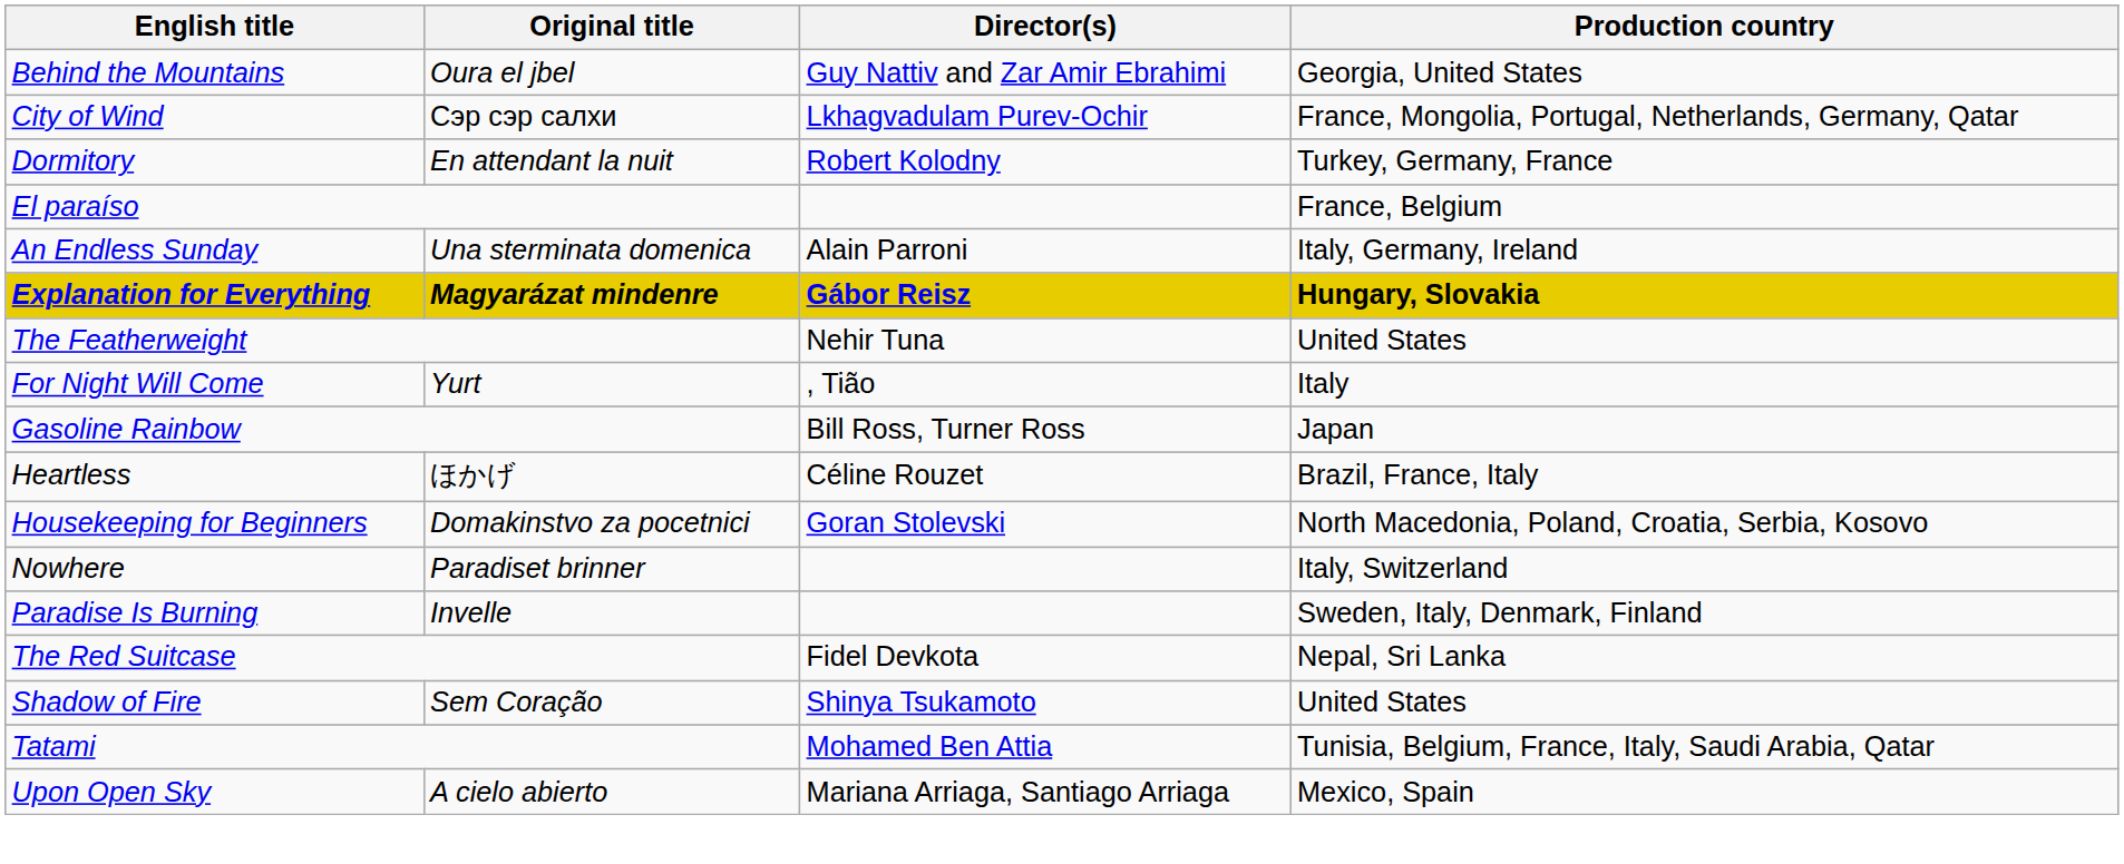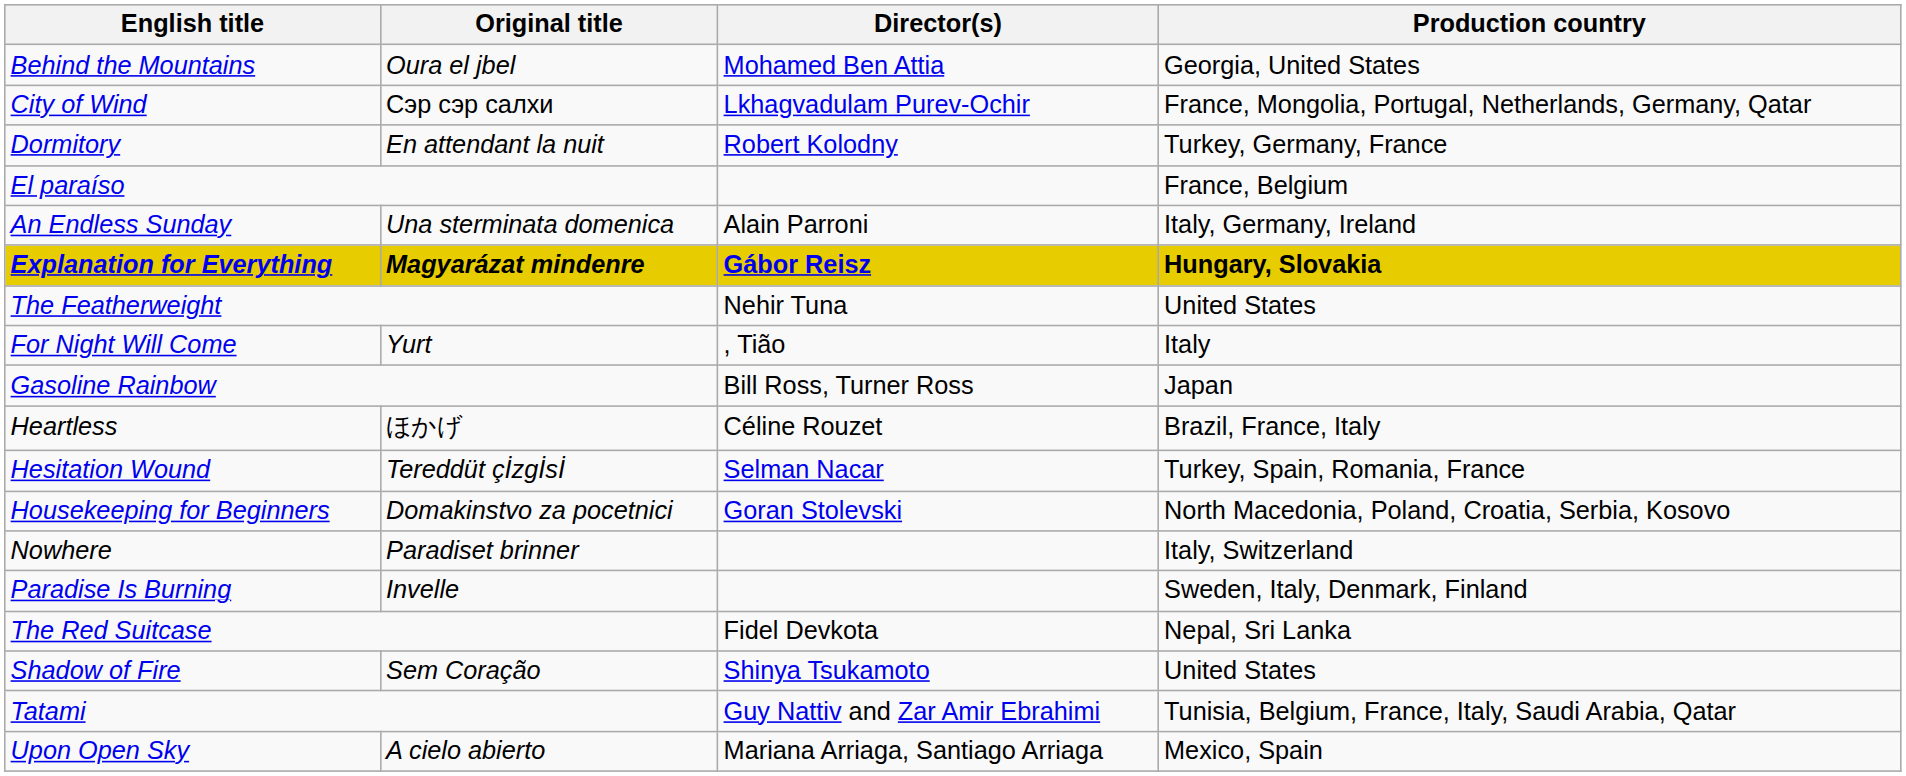 <table class="wikitable" style="width:95%; margin-bottom:2px">
 <tr>
 <th>English title</th>
 <th>Original title</th>
 <th>Director(s)</th>
 <th>Production country</th>
 </tr>
 <tr>
 <td><em><a href='#'>Behind the Mountains</a></em></td>
 <td><em>Oura el jbel</em></td>
-<td><a href='#'>Guy Nattiv</a> and <a href='#'>Zar Amir Ebrahimi</a></td>
+<td><a href='#'>Mohamed Ben Attia</a></td>
 <td>Georgia, United States</td>
 </tr>
 <tr>
 <td><em><a href='#'>City of Wind</a></em></td>
 <td>Сэр сэр салхи</td>
 <td><a href='#'>Lkhagvadulam Purev-Ochir</a></td>
 <td>France, Mongolia, Portugal, Netherlands, Germany, Qatar</td>
 </tr>
 <tr>
 <td><em><a href='#'>Dormitory</a></em></td>
 <td><em>En attendant la nuit</em></td>
 <td><a href='#'>Robert Kolodny</a></td>
 <td>Turkey, Germany, France</td>
 </tr>
 <tr>
 <td colspan="2"><em><a href='#'>El paraíso</a></em></td>
 <td></td>
 <td>France, Belgium</td>
 </tr>
 <tr>
 <td><em><a href='#'>An Endless Sunday</a></em></td>
 <td><em>Una sterminata domenica</em></td>
 <td>Alain Parroni</td>
 <td>Italy, Germany, Ireland</td>
 </tr>
 <tr style="background:#E7CD00;">
 <td><strong><em><a href='#'>Explanation for Everything</a></em></strong></td>
 <td><strong><em>Magyarázat mindenre</em></strong></td>
 <td><strong><a href='#'>Gábor Reisz</a></strong></td>
 <td><strong>Hungary, Slovakia</strong></td>
 </tr>
 <tr>
 <td colspan="2"><em><a href='#'>The Featherweight</a></em></td>
 <td>Nehir Tuna</td>
 <td>United States</td>
 </tr>
 <tr>
 <td><em><a href='#'>For Night Will Come</a></em></td>
 <td><em>Yurt</em></td>
 <td>, Tião</td>
 <td>Italy</td>
 </tr>
 <tr>
 <td colspan="2"><em><a href='#'>Gasoline Rainbow</a></em></td>
 <td>Bill Ross, Turner Ross</td>
 <td>Japan</td>
 </tr>
 <tr>
 <td><em>Heartless</em></td>
 <td>ほかげ</td>
 <td>Céline Rouzet</td>
 <td>Brazil, France, Italy</td>
 </tr>
 <tr>
+<td><em><a href='#'>Hesitation Wound</a></em></td>
+<td><em>Tereddüt çİzgİsİ</em></td>
+<td><a href='#'>Selman Nacar</a></td>
+<td>Turkey, Spain, Romania, France</td>
+</tr>
+<tr>
 <td><em><a href='#'>Housekeeping for Beginners</a></em></td>
 <td><em>Domakinstvo za pocetnici</em></td>
 <td><a href='#'>Goran Stolevski</a></td>
 <td>North Macedonia, Poland, Croatia, Serbia, Kosovo</td>
 </tr>
 <tr>
 <td><em>Nowhere</em></td>
 <td><em>Paradiset brinner</em></td>
 <td></td>
 <td>Italy, Switzerland</td>
 </tr>
 <tr>
 <td><em><a href='#'>Paradise Is Burning</a></em></td>
 <td><em>Invelle</em></td>
 <td></td>
 <td>Sweden, Italy, Denmark, Finland</td>
 </tr>
 <tr>
 <td colspan="2"><em><a href='#'>The Red Suitcase</a></em></td>
 <td>Fidel Devkota</td>
 <td>Nepal, Sri Lanka</td>
 </tr>
 <tr>
 <td><em><a href='#'>Shadow of Fire</a></em></td>
 <td><em>Sem Coração</em></td>
 <td><a href='#'>Shinya Tsukamoto</a></td>
 <td>United States</td>
 </tr>
 <tr>
 <td colspan="2"><em><a href='#'>Tatami</a></em></td>
-<td><a href='#'>Mohamed Ben Attia</a></td>
+<td><a href='#'>Guy Nattiv</a> and <a href='#'>Zar Amir Ebrahimi</a></td>
 <td>Tunisia, Belgium, France, Italy, Saudi Arabia, Qatar</td>
 </tr>
 <tr>
 <td><em><a href='#'>Upon Open Sky</a></em></td>
 <td><em>A cielo abierto</em></td>
 <td>Mariana Arriaga, Santiago Arriaga</td>
 <td>Mexico, Spain</td>
 </tr>
 </table>
